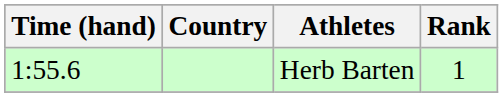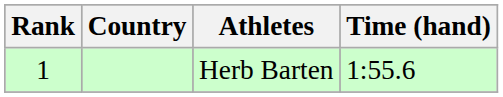 <table class="wikitable sortable" style="text-align:center">
 <tr>
-<th>Time (hand)</th>
+<th>Rank</th>
 <th>Country</th>
 <th>Athletes</th>
-<th>Rank</th>
+<th>Time (hand)</th>
 </tr>
 <tr bgcolor="ccffcc">
-<td align="left">1:55.6</td>
+<td>1</td>
 <td align="left"></td>
 <td>Herb Barten</td>
-<td>1</td>
+<td align="left">1:55.6</td>
 </tr>
 </table>
